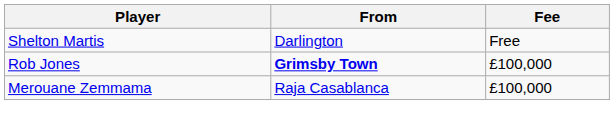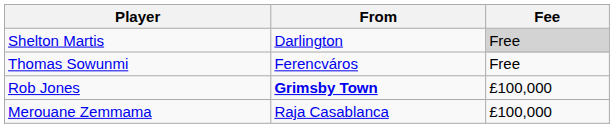 <table class="wikitable" style="text-align:center; font-size:95%;width:98%; text-align:left">
 <tr>
 <th>Player</th>
 <th>From</th>
 <th>Fee</th>
 </tr>
 <tr>
 <td> <a href='#'>Shelton Martis</a></td>
 <td><a href='#'>Darlington</a></td>
+<td style="background: lightgrey;">Free</td>
+</tr>
+<tr>
+<td> <a href='#'>Thomas Sowunmi</a></td>
+<td><a href='#'>Ferencváros</a></td>
 <td>Free</td>
 </tr>
 <tr>
 <td> <a href='#'>Rob Jones</a></td>
 <td><strong><a href='#'>Grimsby Town</a></strong></td>
 <td>£100,000</td>
 </tr>
 <tr>
 <td> <a href='#'>Merouane Zemmama</a></td>
 <td><a href='#'>Raja Casablanca</a></td>
 <td>£100,000</td>
 </tr>
 </table>
